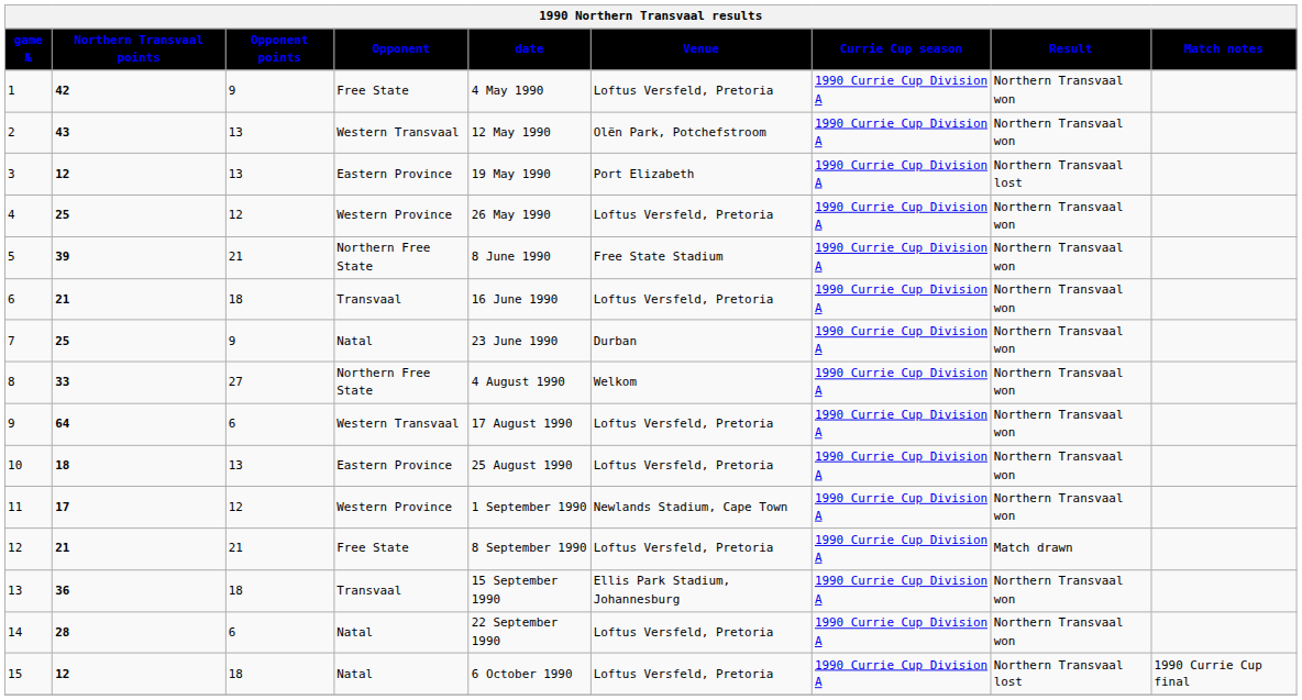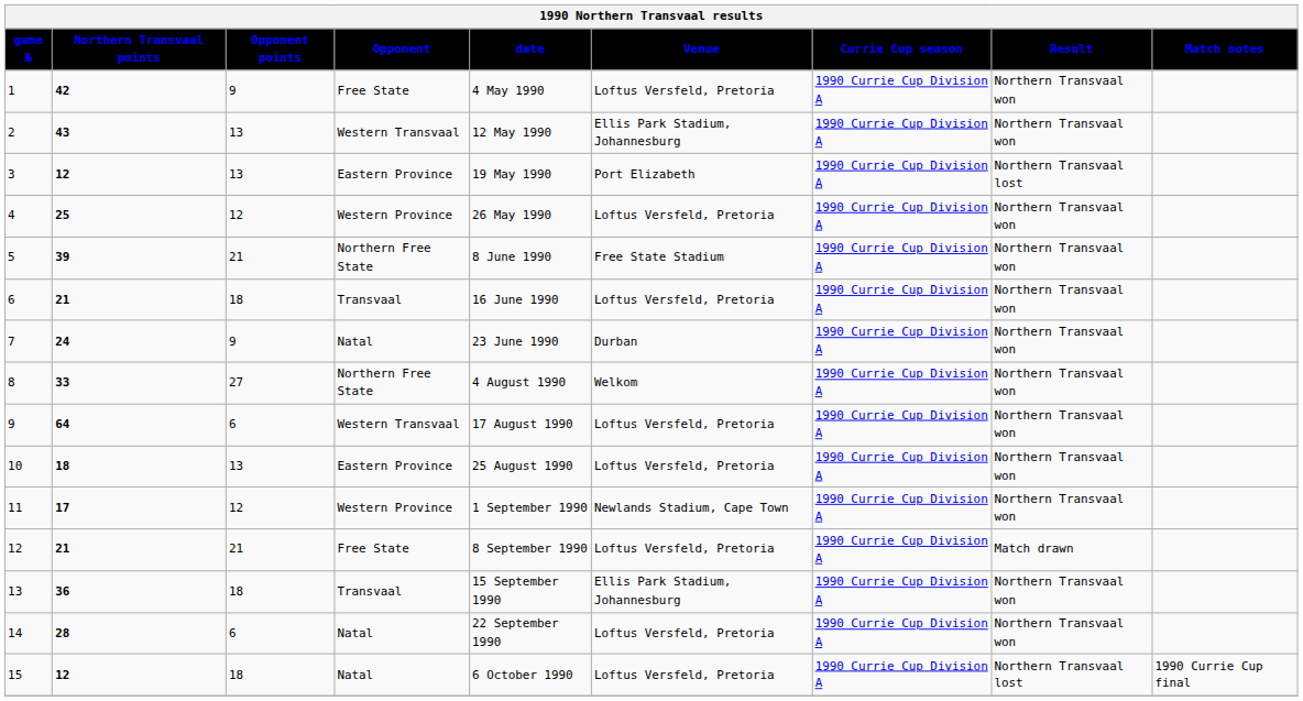 <table class="wikitable collapsible sortable" style="text-align:left; line-height:150%; font-size:90%; width:100%;">
 <tr>
 <th colspan=9><strong>1990 Northern Transvaal results</strong></th>
 </tr>
 <tr>
 <th style="background:black; color:blue;">game №</th>
 <th style="background:black; color:blue;">Northern Transvaal points</th>
 <th style="background:black; color:blue;">Opponent points</th>
 <th style="background:black; color:blue;">Opponent</th>
 <th style="background:black; color:blue;">date</th>
 <th style="background:black; color:blue;">Venue</th>
 <th style="background:black; color:blue;">Currie Cup season</th>
 <th style="background:black; color:blue;">Result</th>
 <th style="background:black; color:blue;">Match notes</th>
 </tr>
 <tr>
 <td>1</td>
 <td><strong>42</strong></td>
 <td>9</td>
 <td>Free State</td>
 <td>4 May 1990</td>
 <td>Loftus Versfeld, Pretoria</td>
 <td><a href='#'>1990 Currie Cup Division A</a></td>
 <td>Northern Transvaal won</td>
 <td></td>
 </tr>
 <tr>
 <td>2</td>
 <td><strong>43</strong></td>
 <td>13</td>
 <td>Western Transvaal</td>
 <td>12 May 1990</td>
-<td>Olën Park, Potchefstroom</td>
+<td>Ellis Park Stadium, Johannesburg</td>
 <td><a href='#'>1990 Currie Cup Division A</a></td>
 <td>Northern Transvaal won</td>
 <td></td>
 </tr>
 <tr>
 <td>3</td>
 <td><strong>12</strong></td>
 <td>13</td>
 <td>Eastern Province</td>
 <td>19 May 1990</td>
 <td>Port Elizabeth</td>
 <td><a href='#'>1990 Currie Cup Division A</a></td>
 <td>Northern Transvaal lost</td>
 <td></td>
 </tr>
 <tr>
 <td>4</td>
 <td><strong>25</strong></td>
 <td>12</td>
 <td>Western Province</td>
 <td>26 May 1990</td>
 <td>Loftus Versfeld, Pretoria</td>
 <td><a href='#'>1990 Currie Cup Division A</a></td>
 <td>Northern Transvaal won</td>
 <td></td>
 </tr>
 <tr>
 <td>5</td>
 <td><strong>39</strong></td>
 <td>21</td>
 <td>Northern Free State</td>
 <td>8 June 1990</td>
 <td>Free State Stadium</td>
 <td><a href='#'>1990 Currie Cup Division A</a></td>
 <td>Northern Transvaal won</td>
 <td></td>
 </tr>
 <tr>
 <td>6</td>
 <td><strong>21</strong></td>
 <td>18</td>
 <td>Transvaal</td>
 <td>16 June 1990</td>
 <td>Loftus Versfeld, Pretoria</td>
 <td><a href='#'>1990 Currie Cup Division A</a></td>
 <td>Northern Transvaal won</td>
 <td></td>
 </tr>
 <tr>
 <td>7</td>
-<td><strong>25</strong></td>
+<td><strong>24</strong></td>
 <td>9</td>
 <td>Natal</td>
 <td>23 June 1990</td>
 <td>Durban</td>
 <td><a href='#'>1990 Currie Cup Division A</a></td>
 <td>Northern Transvaal won</td>
 <td></td>
 </tr>
 <tr>
 <td>8</td>
 <td><strong>33</strong></td>
 <td>27</td>
 <td>Northern Free State</td>
 <td>4 August 1990</td>
 <td>Welkom</td>
 <td><a href='#'>1990 Currie Cup Division A</a></td>
 <td>Northern Transvaal won</td>
 <td></td>
 </tr>
 <tr>
 <td>9</td>
 <td><strong>64</strong></td>
 <td>6</td>
 <td>Western Transvaal</td>
 <td>17 August 1990</td>
 <td>Loftus Versfeld, Pretoria</td>
 <td><a href='#'>1990 Currie Cup Division A</a></td>
 <td>Northern Transvaal won</td>
 <td></td>
 </tr>
 <tr>
 <td>10</td>
 <td><strong>18</strong></td>
 <td>13</td>
 <td>Eastern Province</td>
 <td>25 August 1990</td>
 <td>Loftus Versfeld, Pretoria</td>
 <td><a href='#'>1990 Currie Cup Division A</a></td>
 <td>Northern Transvaal won</td>
 <td></td>
 </tr>
 <tr>
 <td>11</td>
 <td><strong>17</strong></td>
 <td>12</td>
 <td>Western Province</td>
 <td>1 September 1990</td>
 <td>Newlands Stadium, Cape Town</td>
 <td><a href='#'>1990 Currie Cup Division A</a></td>
 <td>Northern Transvaal won</td>
 <td></td>
 </tr>
 <tr>
 <td>12</td>
 <td><strong>21</strong></td>
 <td>21</td>
 <td>Free State</td>
 <td>8 September 1990</td>
 <td>Loftus Versfeld, Pretoria</td>
 <td><a href='#'>1990 Currie Cup Division A</a></td>
 <td>Match drawn</td>
 <td></td>
 </tr>
 <tr>
 <td>13</td>
 <td><strong>36</strong></td>
 <td>18</td>
 <td>Transvaal</td>
 <td>15 September 1990</td>
 <td>Ellis Park Stadium, Johannesburg</td>
 <td><a href='#'>1990 Currie Cup Division A</a></td>
 <td>Northern Transvaal won</td>
 <td></td>
 </tr>
 <tr>
 <td>14</td>
 <td><strong>28</strong></td>
 <td>6</td>
 <td>Natal</td>
 <td>22 September 1990</td>
 <td>Loftus Versfeld, Pretoria</td>
 <td><a href='#'>1990 Currie Cup Division A</a></td>
 <td>Northern Transvaal won</td>
 <td></td>
 </tr>
 <tr>
 <td>15</td>
 <td><strong>12</strong></td>
 <td>18</td>
 <td>Natal</td>
 <td>6 October 1990</td>
 <td>Loftus Versfeld, Pretoria</td>
 <td><a href='#'>1990 Currie Cup Division A</a></td>
 <td>Northern Transvaal lost</td>
 <td>1990 Currie Cup final</td>
 </tr>
 <tr>
 </tr>
 </table>
